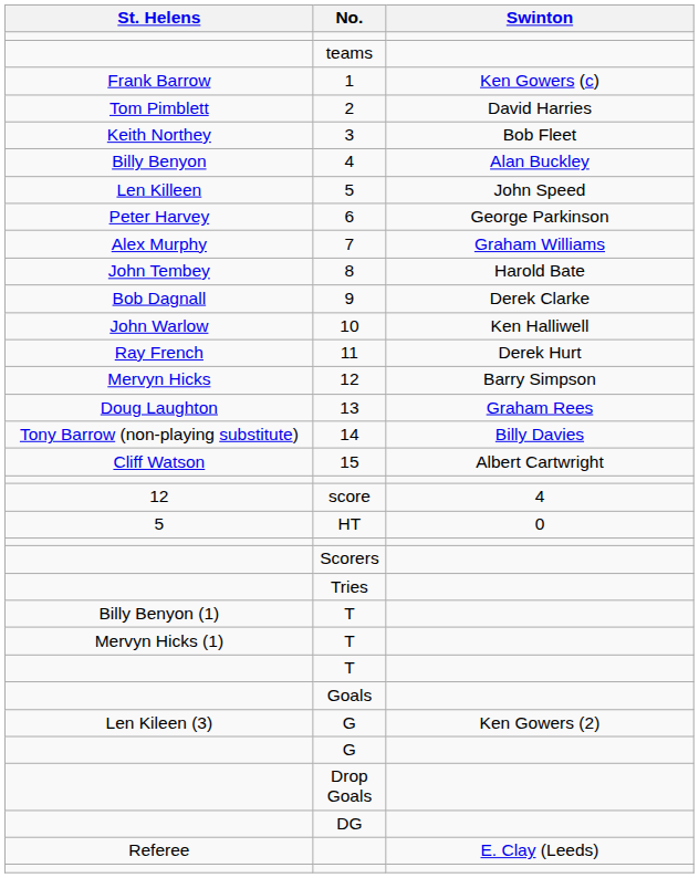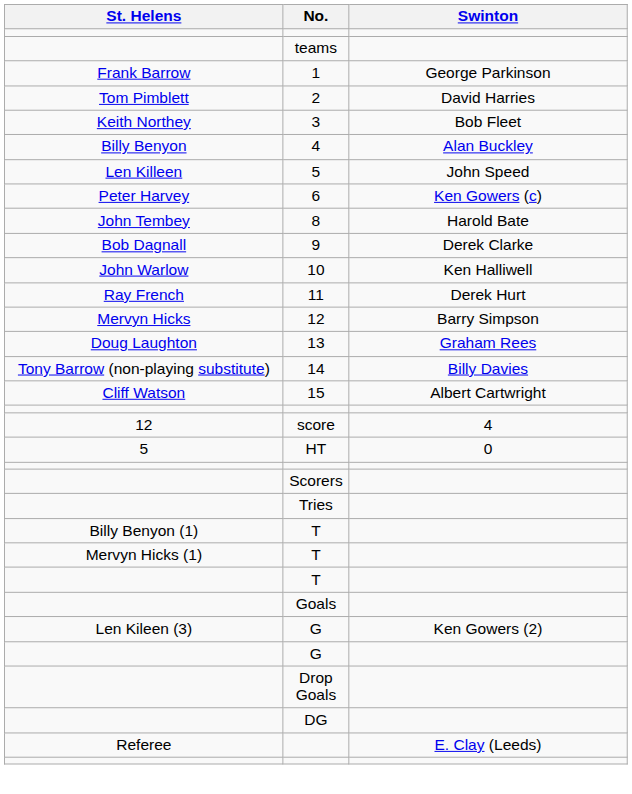 <table class="wikitable" style="text-align:center;">
 <tr>
 <th width=280 abbr="St Helens"><a href='#'>St. Helens</a></th>
 <th width=60 abbr="Number">No.</th>
 <th width=280 abbr="Swinton"><a href='#'>Swinton</a></th>
 </tr>
 <tr>
 <td></td>
 <td></td>
 <td></td>
 </tr>
 <tr>
 <td></td>
 <td>teams</td>
 <td></td>
 </tr>
 <tr>
 <td><a href='#'>Frank Barrow</a></td>
 <td>1</td>
-<td><a href='#'>Ken Gowers</a> (<a href='#'>c</a>)</td>
+<td>George Parkinson</td>
 </tr>
 <tr>
 <td><a href='#'>Tom Pimblett</a></td>
 <td>2</td>
 <td>David Harries</td>
 </tr>
 <tr>
 <td><a href='#'>Keith Northey</a></td>
 <td>3</td>
 <td>Bob Fleet</td>
 </tr>
 <tr>
 <td><a href='#'>Billy Benyon</a></td>
 <td>4</td>
 <td><a href='#'>Alan Buckley</a></td>
 </tr>
 <tr>
 <td><a href='#'>Len Killeen</a></td>
 <td>5</td>
 <td>John Speed</td>
 </tr>
 <tr>
 <td><a href='#'>Peter Harvey</a></td>
 <td>6</td>
-<td>George Parkinson</td>
-</tr>
-<tr>
-<td><a href='#'>Alex Murphy</a></td>
-<td>7</td>
-<td><a href='#'>Graham Williams</a></td>
+<td><a href='#'>Ken Gowers</a> (<a href='#'>c</a>)</td>
 </tr>
 <tr>
 <td><a href='#'>John Tembey</a></td>
 <td>8</td>
 <td>Harold Bate</td>
 </tr>
 <tr>
 <td><a href='#'>Bob Dagnall</a></td>
 <td>9</td>
 <td>Derek Clarke</td>
 </tr>
 <tr>
 <td><a href='#'>John Warlow</a></td>
 <td>10</td>
 <td>Ken Halliwell</td>
 </tr>
 <tr>
 <td><a href='#'>Ray French</a></td>
 <td>11</td>
 <td>Derek Hurt</td>
 </tr>
 <tr>
 <td><a href='#'>Mervyn Hicks</a></td>
 <td>12</td>
 <td>Barry Simpson</td>
 </tr>
 <tr>
 <td><a href='#'>Doug Laughton</a></td>
 <td>13</td>
 <td><a href='#'>Graham Rees</a></td>
 </tr>
 <tr>
 <td><a href='#'>Tony Barrow</a> (non-playing <a href='#'>substitute</a>)</td>
 <td>14</td>
 <td><a href='#'>Billy Davies</a></td>
 </tr>
 <tr>
 <td><a href='#'>Cliff Watson</a></td>
 <td>15</td>
 <td>Albert Cartwright</td>
 </tr>
 <tr>
 <td></td>
 <td></td>
 <td></td>
 </tr>
 <tr>
 <td>12</td>
 <td>score</td>
 <td>4</td>
 </tr>
 <tr>
 <td>5</td>
 <td>HT</td>
 <td>0</td>
 </tr>
 <tr>
 <td></td>
 <td></td>
 <td></td>
 </tr>
 <tr>
 <td></td>
 <td>Scorers</td>
 <td></td>
 </tr>
 <tr>
 <td></td>
 <td>Tries</td>
 <td></td>
 </tr>
 <tr>
 <td>Billy Benyon (1)</td>
 <td>T</td>
 <td></td>
 </tr>
 <tr>
 <td>Mervyn Hicks (1)</td>
 <td>T</td>
 <td></td>
 </tr>
 <tr>
 <td></td>
 <td>T</td>
 <td></td>
 </tr>
 <tr>
 <td></td>
 <td>Goals</td>
 <td></td>
 </tr>
 <tr>
 <td>Len Kileen (3)</td>
 <td>G</td>
 <td>Ken Gowers (2)</td>
 </tr>
 <tr>
 <td></td>
 <td>G</td>
 <td></td>
 </tr>
 <tr>
 <td></td>
 <td>Drop Goals</td>
 <td></td>
 </tr>
 <tr>
 <td></td>
 <td>DG</td>
 <td></td>
 </tr>
 <tr>
 <td>Referee</td>
 <td></td>
 <td><a href='#'>E. Clay</a> (Leeds)</td>
 </tr>
 <tr>
 <td></td>
 <td></td>
 <td></td>
 </tr>
 </table>
